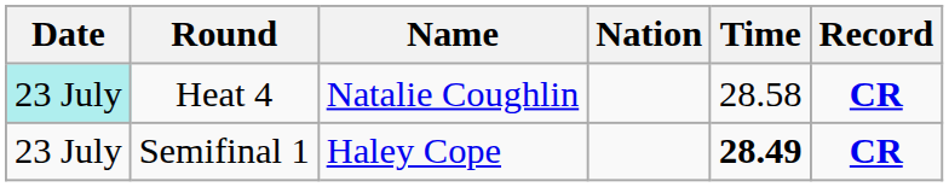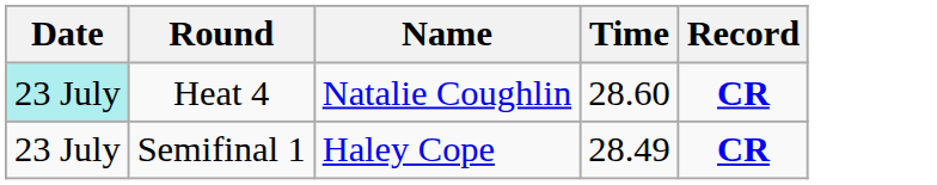 <table class="wikitable" style="text-align:center">
 <tr>
 <th>Date</th>
 <th>Round</th>
 <th>Name</th>
-<th>Nation</th>
 <th>Time</th>
 <th>Record</th>
 </tr>
 <tr>
 <td style="background: paleturquoise;">23 July</td>
 <td>Heat 4</td>
 <td align="left"><a href='#'>Natalie Coughlin</a></td>
-<td align="left"></td>
-<td>28.58</td>
+<td>28.60</td>
 <td><strong><a href='#'>CR</a></strong></td>
 </tr>
 <tr>
 <td>23 July</td>
 <td>Semifinal 1</td>
 <td align="left"><a href='#'>Haley Cope</a></td>
-<td align="left"></td>
-<td><strong>28.49</strong></td>
+<td>28.49</td>
 <td><strong><a href='#'>CR</a></strong></td>
 </tr>
 </table>
